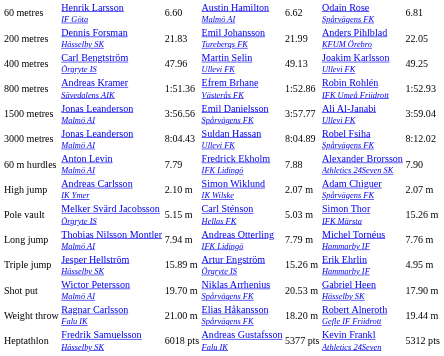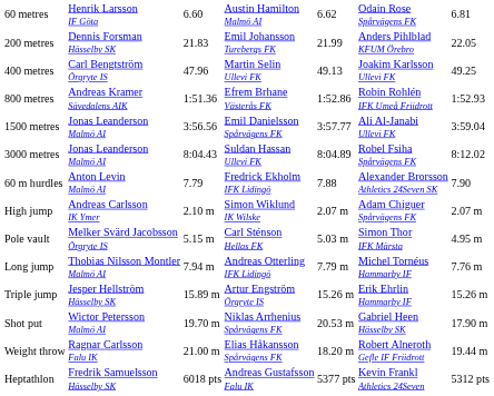 <table>
 <tr>
 <td>60 metres</td>
 <td><a href='#'>Henrik Larsson</a><br><small><em><a href='#'>IF Göta</a></em></small></td>
 <td>6.60</td>
 <td><a href='#'>Austin Hamilton</a><br><small><em><a href='#'>Malmö AI</a></em></small></td>
 <td>6.62</td>
 <td><a href='#'>Odain Rose</a><br><small><em><a href='#'>Spårvägens FK</a></em></small></td>
 <td>6.81</td>
 </tr>
 <tr>
 <td>200 metres</td>
 <td><a href='#'>Dennis Forsman</a><br><small><em><a href='#'>Hässelby SK</a></em></small></td>
 <td>21.83</td>
 <td><a href='#'>Emil Johansson</a><br><small><em><a href='#'>Turebergs FK</a></em></small></td>
 <td>21.99</td>
 <td><a href='#'>Anders Pihlblad</a><br><small><em><a href='#'>KFUM Örebro</a></em></small></td>
 <td>22.05</td>
 </tr>
 <tr>
 <td>400 metres</td>
 <td><a href='#'>Carl Bengtström</a><br><small><em><a href='#'>Örgryte IS</a></em></small></td>
 <td>47.96</td>
 <td><a href='#'>Martin Selin</a><br><small><em><a href='#'>Ullevi FK</a></em></small></td>
 <td>49.13</td>
 <td><a href='#'>Joakim Karlsson</a><br><small><em><a href='#'>Ullevi FK</a></em></small></td>
 <td>49.25</td>
 </tr>
 <tr>
 <td>800 metres</td>
 <td><a href='#'>Andreas Kramer</a><br><small><em><a href='#'>Sävedalens AIK</a></em></small></td>
 <td>1:51.36</td>
 <td><a href='#'>Efrem Brhane</a><br><small><em><a href='#'>Västerås FK</a></em></small></td>
 <td>1:52.86</td>
 <td><a href='#'>Robin Rohlén</a><br><small><em><a href='#'>IFK Umeå Friidrott</a></em></small></td>
 <td>1:52.93</td>
 </tr>
 <tr>
 <td>1500 metres</td>
 <td><a href='#'>Jonas Leanderson</a><br><small><em><a href='#'>Malmö AI</a></em></small></td>
 <td>3:56.56</td>
 <td><a href='#'>Emil Danielsson</a><br><small><em><a href='#'>Spårvägens FK</a></em></small></td>
 <td>3:57.77</td>
 <td><a href='#'>Ali Al-Janabi</a><br><small><em><a href='#'>Ullevi FK</a></em></small></td>
 <td>3:59.04</td>
 </tr>
 <tr>
 <td>3000 metres</td>
 <td><a href='#'>Jonas Leanderson</a><br><small><em><a href='#'>Malmö AI</a></em></small></td>
 <td>8:04.43</td>
 <td><a href='#'>Suldan Hassan</a><br><small><em><a href='#'>Ullevi FK</a></em></small></td>
 <td>8:04.89</td>
 <td><a href='#'>Robel Fsiha</a><br><small><em><a href='#'>Spårvägens FK</a></em></small></td>
 <td>8:12.02</td>
 </tr>
 <tr>
 <td>60 m hurdles</td>
 <td><a href='#'>Anton Levin</a><br><small><em><a href='#'>Malmö AI</a></em></small></td>
 <td>7.79</td>
 <td><a href='#'>Fredrick Ekholm</a><br><small><em><a href='#'>IFK Lidingö</a></em></small></td>
 <td>7.88</td>
 <td><a href='#'>Alexander Brorsson</a><br><small><em><a href='#'>Athletics 24Seven SK</a></em></small></td>
 <td>7.90</td>
 </tr>
 <tr>
 <td>High jump</td>
 <td><a href='#'>Andreas Carlsson</a><br><small><em><a href='#'>IK Ymer</a></em></small></td>
 <td>2.10 m</td>
 <td><a href='#'>Simon Wiklund</a><br><small><em><a href='#'>IK Wilske</a></em></small></td>
 <td>2.07 m</td>
 <td><a href='#'>Adam Chiguer</a><br><small><em><a href='#'>Spårvägens FK</a></em></small></td>
 <td>2.07 m</td>
 </tr>
 <tr>
 <td>Pole vault</td>
 <td><a href='#'>Melker Svärd Jacobsson</a><br><small><em><a href='#'>Örgryte IS</a></em></small></td>
 <td>5.15 m</td>
 <td><a href='#'>Carl Sténson</a><br><small><em><a href='#'>Hellas FK</a></em></small></td>
 <td>5.03 m</td>
 <td><a href='#'>Simon Thor</a><br><small><em><a href='#'>IFK Märsta</a></em></small></td>
-<td>15.26 m</td>
+<td>4.95 m</td>
 </tr>
 <tr>
 <td>Long jump</td>
 <td><a href='#'>Thobias Nilsson Montler</a><br><small><em><a href='#'>Malmö AI</a></em></small></td>
 <td>7.94 m</td>
 <td><a href='#'>Andreas Otterling</a><br><small><em><a href='#'>IFK Lidingö</a></em></small></td>
 <td>7.79 m</td>
 <td><a href='#'>Michel Tornéus</a><br><small><em><a href='#'>Hammarby IF</a></em></small></td>
 <td>7.76 m</td>
 </tr>
 <tr>
 <td>Triple jump</td>
 <td><a href='#'>Jesper Hellström</a><br><small><em><a href='#'>Hässelby SK</a></em></small></td>
 <td>15.89 m</td>
 <td><a href='#'>Artur Engström</a><br><small><em><a href='#'>Örgryte IS</a></em></small></td>
 <td>15.26 m</td>
 <td><a href='#'>Erik Ehrlin</a><br><small><em><a href='#'>Hammarby IF</a></em></small></td>
-<td>4.95 m</td>
+<td>15.26 m</td>
 </tr>
 <tr>
 <td>Shot put</td>
 <td><a href='#'>Wictor Petersson</a><br><small><em><a href='#'>Malmö AI</a></em></small></td>
 <td>19.70 m</td>
 <td><a href='#'>Niklas Arrhenius</a><br><small><em><a href='#'>Spårvägens FK</a></em></small></td>
 <td>20.53 m</td>
 <td><a href='#'>Gabriel Heen</a><br><small><em><a href='#'>Hässelby SK</a></em></small></td>
 <td>17.90 m</td>
 </tr>
 <tr>
 <td>Weight throw</td>
 <td><a href='#'>Ragnar Carlsson</a><br><small><em><a href='#'>Falu IK</a></em></small></td>
 <td>21.00 m</td>
 <td><a href='#'>Elias Håkansson</a><br><small><em><a href='#'>Spårvägens FK</a></em></small></td>
 <td>18.20 m</td>
 <td><a href='#'>Robert Alneroth</a><br><small><em><a href='#'>Gefle IF Friidrott</a></em></small></td>
 <td>19.44 m</td>
 </tr>
 <tr>
 <td>Heptathlon</td>
 <td><a href='#'>Fredrik Samuelsson</a><br><small><em><a href='#'>Hässelby SK</a></em></small></td>
 <td>6018 pts</td>
 <td><a href='#'>Andreas Gustafsson</a><br><small><em><a href='#'>Falu IK</a></em></small></td>
 <td>5377 pts</td>
 <td><a href='#'>Kevin Frankl</a><br><small><em><a href='#'>Athletics 24Seven</a></em></small></td>
 <td>5312 pts</td>
 </tr>
 <tr>
 </tr>
 </table>
